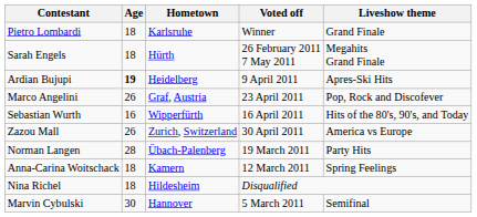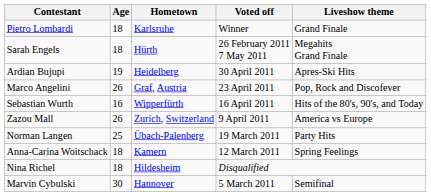 <table class="wikitable">
 <tr>
 <th>Contestant</th>
 <th>Age</th>
 <th>Hometown</th>
 <th>Voted off</th>
 <th>Liveshow theme</th>
 </tr>
 <tr>
 <td><a href='#'>Pietro Lombardi</a></td>
 <td>18</td>
 <td><a href='#'>Karlsruhe</a></td>
 <td>Winner</td>
 <td>Grand Finale</td>
 </tr>
 <tr>
 <td>Sarah Engels</td>
 <td>18</td>
 <td><a href='#'>Hürth</a></td>
 <td>26 February 2011<br>7 May 2011</td>
 <td>Megahits<br>Grand Finale</td>
 </tr>
 <tr>
 <td>Ardian Bujupi</td>
-<td><strong>19</strong></td>
+<td>19</td>
 <td><a href='#'>Heidelberg</a></td>
-<td>9 April 2011</td>
+<td>30 April 2011</td>
 <td>Apres-Ski Hits</td>
 </tr>
 <tr>
 <td>Marco Angelini</td>
 <td>26</td>
 <td><a href='#'>Graf</a>, <a href='#'>Austria</a></td>
 <td>23 April 2011</td>
 <td>Pop, Rock and Discofever</td>
 </tr>
 <tr>
 <td>Sebastian Wurth</td>
 <td>16</td>
 <td><a href='#'>Wipperfürth</a></td>
 <td>16 April 2011</td>
 <td>Hits of the 80's, 90's, and Today</td>
 </tr>
 <tr>
 <td>Zazou Mall</td>
 <td>26</td>
 <td><a href='#'>Zurich</a>, <a href='#'>Switzerland</a></td>
-<td>30 April 2011</td>
+<td>9 April 2011</td>
 <td>America vs Europe</td>
 </tr>
 <tr>
 <td>Norman Langen</td>
-<td>28</td>
+<td>25</td>
 <td><a href='#'>Übach-Palenberg</a></td>
 <td>19 March 2011</td>
 <td>Party Hits</td>
 </tr>
 <tr>
 <td>Anna-Carina Woitschack</td>
 <td>18</td>
 <td><a href='#'>Kamern</a></td>
 <td>12 March 2011</td>
 <td>Spring Feelings</td>
 </tr>
 <tr>
 <td>Nina Richel</td>
 <td>18</td>
 <td><a href='#'>Hildesheim</a></td>
 <td colspan="2"><em>Disqualified</em></td>
 </tr>
 <tr>
 <td>Marvin Cybulski</td>
 <td>30</td>
 <td><a href='#'>Hannover</a></td>
 <td>5 March 2011</td>
 <td>Semifinal</td>
 </tr>
 </table>
